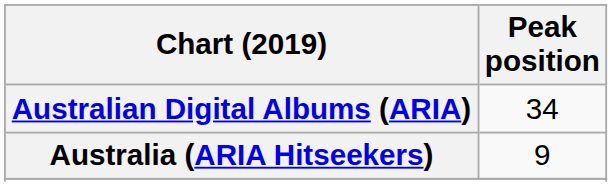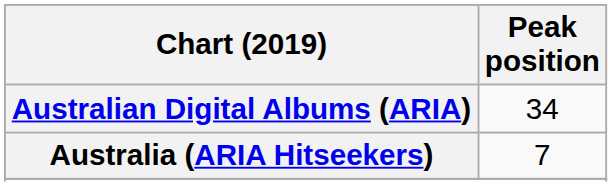 <table class="wikitable sortable plainrowheaders" style="text-align:center">
 <tr>
 <th scope="col">Chart (2019)</th>
 <th scope="col">Peak<br>position</th>
 </tr>
 <tr>
 <th scope="row"><a href='#'>Australian Digital Albums</a> (<a href='#'>ARIA</a>)</th>
 <td>34</td>
 </tr>
 <tr>
 <th scope="row">Australia (<a href='#'>ARIA Hitseekers</a>)</th>
-<td>9</td>
+<td>7</td>
 </tr>
 <tr>
 </tr>
 <tr>
 </tr>
 <tr>
 </tr>
 <tr>
 </tr>
 </table>
